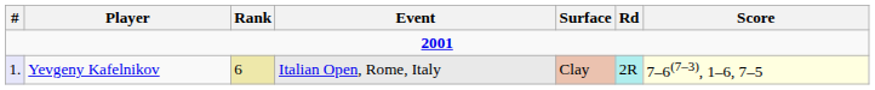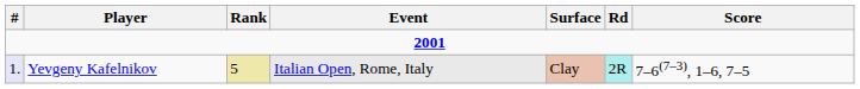 <table class="wikitable sortable">
 <tr>
 <th>#</th>
 <th width=200>Player</th>
 <th>Rank</th>
 <th width=275>Event</th>
 <th>Surface</th>
 <th>Rd</th>
 <th width=220>Score</th>
 </tr>
 <tr>
 <td colspan=7 style=text-align:center><strong><a href='#'>2001</a></strong></td>
 </tr>
 <tr>
 <td style="background: lavender;">1.</td>
 <td> <a href='#'>Yevgeny Kafelnikov</a></td>
-<td bgcolor= EEE8AA>6</td>
+<td bgcolor= EEE8AA>5</td>
 <td bgcolor=e9e9e9><a href='#'>Italian Open</a>, Rome, Italy</td>
 <td bgcolor=EBC2AF>Clay</td>
 <td bgcolor=afeeee>2R</td>
-<td style="background: lightyellow;">7–6<sup>(7–3)</sup>, 1–6, 7–5</td>
+<td>7–6<sup>(7–3)</sup>, 1–6, 7–5</td>
 </tr>
 </table>
